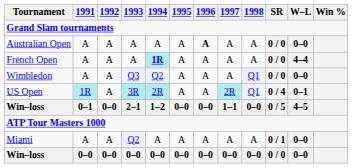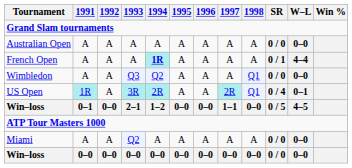 <table class=wikitable style=text-align:center;font-size:97%>
 <tr>
 <th>Tournament</th>
 <th><a href='#'>1991</a></th>
 <th><a href='#'>1992</a></th>
 <th><a href='#'>1993</a></th>
 <th><a href='#'>1994</a></th>
 <th><a href='#'>1995</a></th>
 <th><a href='#'>1996</a></th>
 <th><a href='#'>1997</a></th>
 <th><a href='#'>1998</a></th>
 <th>SR</th>
 <th>W–L</th>
 <th>Win %</th>
 </tr>
 <tr>
 <td colspan=23 align=left><strong><a href='#'>Grand Slam tournaments</a></strong></td>
 </tr>
 <tr>
 <td align=left><a href='#'>Australian Open</a></td>
 <td>A</td>
 <td>A</td>
 <td>A</td>
 <td>A</td>
 <td>A</td>
-<td><strong>A</strong></td>
+<td>A</td>
 <td>A</td>
 <td>A</td>
 <th>0 / 0</th>
 <th>0–0</th>
 <th></th>
 </tr>
 <tr>
 <td align=left><a href='#'>French Open</a></td>
 <td>A</td>
 <td>A</td>
 <td>A</td>
 <td bgcolor=afeeee><strong><a href='#'>1R</a></strong></td>
 <td>A</td>
 <td>A</td>
 <td>A</td>
 <td>A</td>
-<th>0 / 0</th>
+<th>0 / 1</th>
 <th>4–4</th>
 <th></th>
 </tr>
 <tr>
 <td align=left><a href='#'>Wimbledon</a></td>
 <td>A</td>
 <td>A</td>
 <td bgcolor=ecf2ff><a href='#'>Q3</a></td>
 <td bgcolor=ecf2ff><a href='#'>Q2</a></td>
 <td>A</td>
 <td>A</td>
 <td>A</td>
 <td bgcolor=ecf2ff><a href='#'>Q1</a></td>
 <th>0 / 0</th>
 <th>0–0</th>
 <th></th>
 </tr>
 <tr>
 <td align=left><a href='#'>US Open</a></td>
 <td bgcolor=afeeee><a href='#'>1R</a></td>
 <td>A</td>
 <td bgcolor=afeeee><a href='#'>3R</a></td>
 <td bgcolor=afeeee><a href='#'>2R</a></td>
 <td>A</td>
 <td>A</td>
 <td bgcolor=afeeee><a href='#'>2R</a></td>
 <td bgcolor=ecf2ff><a href='#'>Q1</a></td>
 <th>0 / 4</th>
 <th>0–1</th>
 <th></th>
 </tr>
 <tr>
 <th style=text-align:left>Win–loss</th>
 <th>0–1</th>
 <th>0–0</th>
 <th>2–1</th>
 <th>1–2</th>
 <th>0–0</th>
 <th>0–0</th>
 <th>1–1</th>
 <th>0–0</th>
 <th>0 / 5</th>
 <th>4–5</th>
 <th></th>
 </tr>
 <tr>
 <td colspan=25 style=text-align:left><strong><a href='#'>ATP Tour Masters 1000</a></strong></td>
 </tr>
 <tr>
 <td align=left><a href='#'>Miami</a></td>
 <td>A</td>
 <td>A</td>
 <td bgcolor=ecf2ff><a href='#'>Q2</a></td>
 <td>A</td>
 <td>A</td>
 <td>A</td>
 <td>A</td>
 <td>A</td>
-<th>0 / 1</th>
+<th>0 / 0</th>
 <th>0–0</th>
 <th></th>
 </tr>
 <tr>
 <th style=text-align:left>Win–loss</th>
 <th>0–0</th>
 <th>0–0</th>
 <th>0–0</th>
 <th>0–0</th>
 <th>0–0</th>
 <th>0–0</th>
 <th>0–0</th>
 <th>0–0</th>
 <th>0 / 0</th>
 <th>0–0</th>
 <th></th>
 </tr>
 </table>
